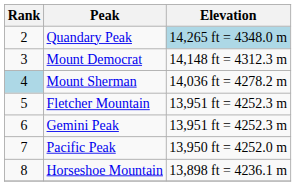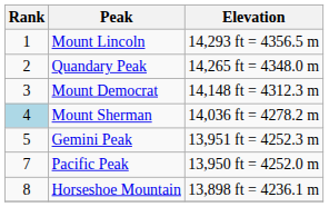 <table class="wikitable sortable">
 <tr>
 <th>Rank</th>
 <th>Peak</th>
 <th>Elevation</th>
 </tr>
 <tr>
+<td align=center>1</td>
+<td><a href='#'>Mount Lincoln</a></td>
+<td>14,293 ft = 4356.5 m</td>
+</tr>
+<tr>
 <td align=center>2</td>
 <td><a href='#'>Quandary Peak</a></td>
-<td style="background: lightblue;">14,265 ft = 4348.0 m</td>
+<td>14,265 ft = 4348.0 m</td>
 </tr>
 <tr>
 <td align=center>3</td>
 <td><a href='#'>Mount Democrat</a></td>
 <td>14,148 ft = 4312.3 m</td>
 </tr>
 <tr>
 <td align=center style="background: lightblue;">4</td>
 <td><a href='#'>Mount Sherman</a></td>
 <td>14,036 ft = 4278.2 m</td>
 </tr>
 <tr>
 <td align=center>5</td>
-<td><a href='#'>Fletcher Mountain</a></td>
-<td>13,951 ft = 4252.3 m</td>
-</tr>
-<tr>
-<td align=center>6</td>
 <td><a href='#'>Gemini Peak</a></td>
 <td>13,951 ft = 4252.3 m</td>
 </tr>
 <tr>
 <td align=center>7</td>
 <td><a href='#'>Pacific Peak</a></td>
 <td>13,950 ft = 4252.0 m</td>
 </tr>
 <tr>
 <td align=center>8</td>
 <td><a href='#'>Horseshoe Mountain</a></td>
 <td>13,898 ft = 4236.1 m</td>
 </tr>
 <tr>
 </tr>
 </table>
